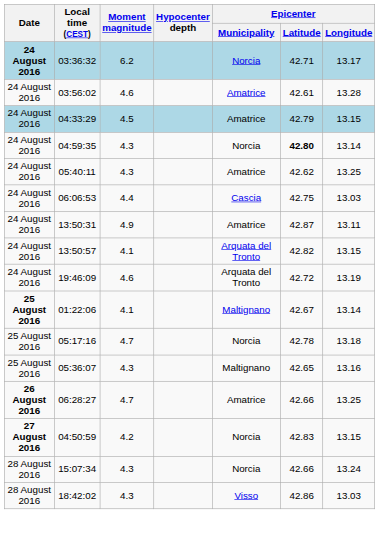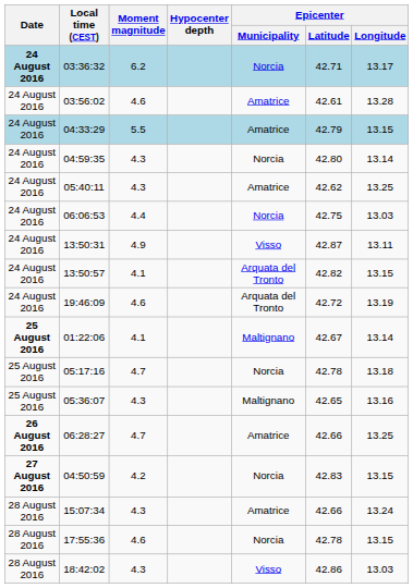 <table class="wikitable sortable" style="text-align: center;">
 <tr>
 <th class="unsortable" rowspan="2">Date</th>
 <th class="unsortable" rowspan="2">Local time <br><small>(<a href='#'>CEST</a>)</small></th>
 <th rowspan="2"><a href='#'>Moment<br>magnitude</a></th>
 <th rowspan="2"><a href='#'>Hypocenter</a><br>depth</th>
 <th colspan="3"><a href='#'>Epicenter</a></th>
 </tr>
 <tr>
 <th><a href='#'>Municipality</a></th>
 <th><a href='#'>Latitude</a></th>
 <th><a href='#'>Longitude</a></th>
 </tr>
 <tr style="background-color: lightblue;">
 <td style="font-weight:bold">24 August 2016</td>
 <td>03:36:32</td>
 <td>6.2</td>
 <td></td>
 <td><a href='#'>Norcia</a></td>
 <td>42.71</td>
 <td>13.17</td>
 </tr>
 <tr>
 <td>24 August 2016</td>
 <td>03:56:02</td>
 <td>4.6</td>
 <td></td>
 <td><a href='#'>Amatrice</a></td>
 <td>42.61</td>
 <td>13.28</td>
 </tr>
 <tr style="background-color: lightblue;">
 <td>24 August 2016</td>
 <td>04:33:29</td>
-<td>4.5</td>
+<td>5.5</td>
 <td></td>
 <td>Amatrice</td>
 <td>42.79</td>
 <td>13.15</td>
 </tr>
 <tr>
 <td>24 August 2016</td>
 <td>04:59:35</td>
 <td>4.3</td>
 <td></td>
 <td>Norcia</td>
-<td><strong>42.80</strong></td>
+<td>42.80</td>
 <td>13.14</td>
 </tr>
 <tr>
 <td>24 August 2016</td>
 <td>05:40:11</td>
 <td>4.3</td>
 <td></td>
 <td>Amatrice</td>
 <td>42.62</td>
 <td>13.25</td>
 </tr>
 <tr>
 <td>24 August 2016</td>
 <td>06:06:53</td>
 <td>4.4</td>
 <td></td>
-<td><a href='#'>Cascia</a></td>
+<td><a href='#'>Norcia</a></td>
 <td>42.75</td>
 <td>13.03</td>
 </tr>
 <tr>
 <td>24 August 2016</td>
 <td>13:50:31</td>
 <td>4.9</td>
 <td></td>
-<td>Amatrice</td>
+<td><a href='#'>Visso</a></td>
 <td>42.87</td>
 <td>13.11</td>
 </tr>
 <tr>
 <td>24 August 2016</td>
 <td>13:50:57</td>
 <td>4.1</td>
 <td></td>
 <td><a href='#'>Arquata del Tronto</a></td>
 <td>42.82</td>
 <td>13.15</td>
 </tr>
 <tr>
 <td>24 August 2016</td>
 <td>19:46:09</td>
 <td>4.6</td>
 <td></td>
 <td>Arquata del Tronto</td>
 <td>42.72</td>
 <td>13.19</td>
 </tr>
 <tr>
 <td style="font-weight:bold">25 August 2016</td>
 <td>01:22:06</td>
 <td>4.1</td>
 <td></td>
 <td><a href='#'>Maltignano</a></td>
 <td>42.67</td>
 <td>13.14</td>
 </tr>
 <tr>
 <td>25 August 2016</td>
 <td>05:17:16</td>
 <td>4.7</td>
 <td></td>
 <td>Norcia</td>
 <td>42.78</td>
 <td>13.18</td>
 </tr>
 <tr>
 <td>25 August 2016</td>
 <td>05:36:07</td>
 <td>4.3</td>
 <td></td>
 <td>Maltignano</td>
 <td>42.65</td>
 <td>13.16</td>
 </tr>
 <tr>
 <td style="font-weight:bold">26 August 2016</td>
 <td>06:28:27</td>
 <td>4.7</td>
 <td></td>
 <td>Amatrice</td>
 <td>42.66</td>
 <td>13.25</td>
 </tr>
 <tr>
 <td style="font-weight:bold">27 August 2016</td>
 <td>04:50:59</td>
 <td>4.2</td>
 <td></td>
 <td>Norcia</td>
 <td>42.83</td>
 <td>13.15</td>
 </tr>
 <tr>
 <td>28 August 2016</td>
 <td>15:07:34</td>
 <td>4.3</td>
 <td></td>
-<td>Norcia</td>
+<td>Amatrice</td>
 <td>42.66</td>
 <td>13.24</td>
+</tr>
+<tr>
+<td>28 August 2016</td>
+<td>17:55:36</td>
+<td>4.6</td>
+<td></td>
+<td>Norcia</td>
+<td>42.78</td>
+<td>13.15</td>
 </tr>
 <tr>
 <td>28 August 2016</td>
 <td>18:42:02</td>
 <td>4.3</td>
 <td></td>
 <td><a href='#'>Visso</a></td>
 <td>42.86</td>
 <td>13.03</td>
 </tr>
 </table>
